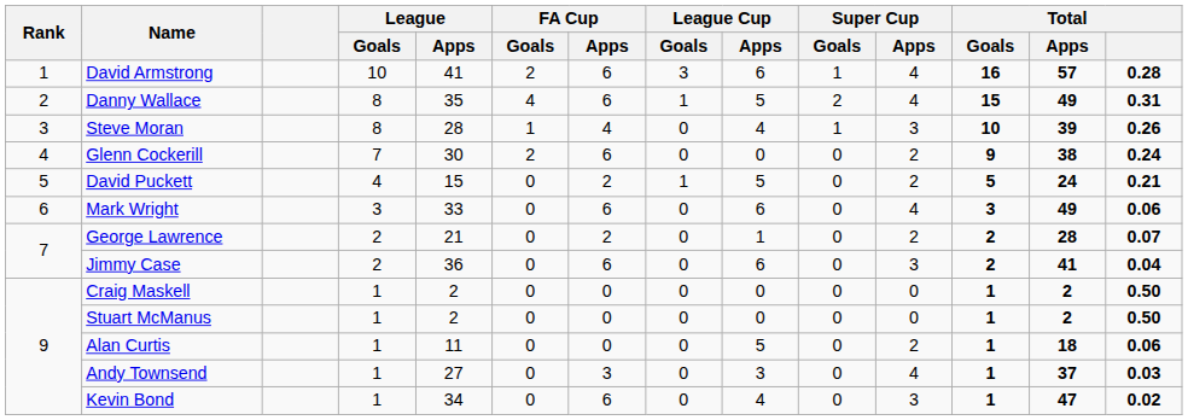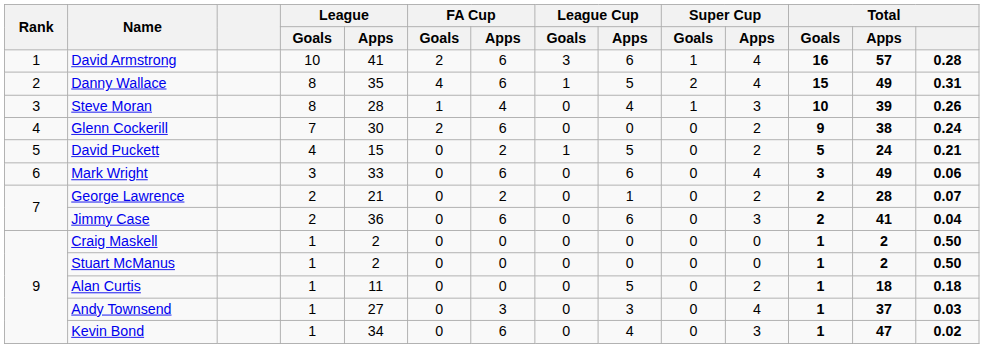 <table class="wikitable plainrowheaders" style="text-align:center;">
 <tr>
 <th scope="col" rowspan="2" style="width:4em;">Rank</th>
 <th scope="col" rowspan="2" style="width:10em;">Name</th>
 <th scope="col" rowspan="2" style="width:4em;"></th>
 <th scope="col" colspan="2">League</th>
 <th scope="col" colspan="2">FA Cup</th>
 <th scope="col" colspan="2">League Cup</th>
 <th scope="col" colspan="2">Super Cup</th>
 <th scope="col" colspan="3">Total</th>
 </tr>
 <tr>
 <th scope="col" style="width:4em;">Goals</th>
 <th scope="col" style="width:4em;">Apps</th>
 <th scope="col" style="width:4em;">Goals</th>
 <th scope="col" style="width:4em;">Apps</th>
 <th scope="col" style="width:4em;">Goals</th>
 <th scope="col" style="width:4em;">Apps</th>
 <th scope="col" style="width:4em;">Goals</th>
 <th scope="col" style="width:4em;">Apps</th>
 <th scope="col" style="width:4em;">Goals</th>
 <th scope="col" style="width:4em;">Apps</th>
 <th scope="col" style="width:4em;"></th>
 </tr>
 <tr>
 <td>1</td>
 <td align="left"><a href='#'>David Armstrong</a></td>
 <td></td>
 <td>10</td>
 <td>41</td>
 <td>2</td>
 <td>6</td>
 <td>3</td>
 <td>6</td>
 <td>1</td>
 <td>4</td>
 <td><strong>16</strong></td>
 <td><strong>57</strong></td>
 <td><strong>0.28</strong></td>
 </tr>
 <tr>
 <td>2</td>
 <td align="left"><a href='#'>Danny Wallace</a></td>
 <td></td>
 <td>8</td>
 <td>35</td>
 <td>4</td>
 <td>6</td>
 <td>1</td>
 <td>5</td>
 <td>2</td>
 <td>4</td>
 <td><strong>15</strong></td>
 <td><strong>49</strong></td>
 <td><strong>0.31</strong></td>
 </tr>
 <tr>
 <td>3</td>
 <td align="left"><a href='#'>Steve Moran</a></td>
 <td></td>
 <td>8</td>
 <td>28</td>
 <td>1</td>
 <td>4</td>
 <td>0</td>
 <td>4</td>
 <td>1</td>
 <td>3</td>
 <td><strong>10</strong></td>
 <td><strong>39</strong></td>
 <td><strong>0.26</strong></td>
 </tr>
 <tr>
 <td>4</td>
 <td align="left"><a href='#'>Glenn Cockerill</a></td>
 <td></td>
 <td>7</td>
 <td>30</td>
 <td>2</td>
 <td>6</td>
 <td>0</td>
 <td>0</td>
 <td>0</td>
 <td>2</td>
 <td><strong>9</strong></td>
 <td><strong>38</strong></td>
 <td><strong>0.24</strong></td>
 </tr>
 <tr>
 <td>5</td>
 <td align="left"><a href='#'>David Puckett</a></td>
 <td></td>
 <td>4</td>
 <td>15</td>
 <td>0</td>
 <td>2</td>
 <td>1</td>
 <td>5</td>
 <td>0</td>
 <td>2</td>
 <td><strong>5</strong></td>
 <td><strong>24</strong></td>
 <td><strong>0.21</strong></td>
 </tr>
 <tr>
 <td>6</td>
 <td align="left"><a href='#'>Mark Wright</a></td>
 <td></td>
 <td>3</td>
 <td>33</td>
 <td>0</td>
 <td>6</td>
 <td>0</td>
 <td>6</td>
 <td>0</td>
 <td>4</td>
 <td><strong>3</strong></td>
 <td><strong>49</strong></td>
 <td><strong>0.06</strong></td>
 </tr>
 <tr>
 <td rowspan="2">7</td>
 <td align="left"><a href='#'>George Lawrence</a></td>
 <td></td>
 <td>2</td>
 <td>21</td>
 <td>0</td>
 <td>2</td>
 <td>0</td>
 <td>1</td>
 <td>0</td>
 <td>2</td>
 <td><strong>2</strong></td>
 <td><strong>28</strong></td>
 <td><strong>0.07</strong></td>
 </tr>
 <tr>
 <td align="left"><a href='#'>Jimmy Case</a></td>
 <td></td>
 <td>2</td>
 <td>36</td>
 <td>0</td>
 <td>6</td>
 <td>0</td>
 <td>6</td>
 <td>0</td>
 <td>3</td>
 <td><strong>2</strong></td>
 <td><strong>41</strong></td>
 <td><strong>0.04</strong></td>
 </tr>
 <tr>
 <td rowspan="5">9</td>
 <td align="left"><a href='#'>Craig Maskell</a></td>
 <td></td>
 <td>1</td>
 <td>2</td>
 <td>0</td>
 <td>0</td>
 <td>0</td>
 <td>0</td>
 <td>0</td>
 <td>0</td>
 <td><strong>1</strong></td>
 <td><strong>2</strong></td>
 <td><strong>0.50</strong></td>
 </tr>
 <tr>
 <td align="left"><a href='#'>Stuart McManus</a></td>
 <td></td>
 <td>1</td>
 <td>2</td>
 <td>0</td>
 <td>0</td>
 <td>0</td>
 <td>0</td>
 <td>0</td>
 <td>0</td>
 <td><strong>1</strong></td>
 <td><strong>2</strong></td>
 <td><strong>0.50</strong></td>
 </tr>
 <tr>
 <td align="left"><a href='#'>Alan Curtis</a></td>
 <td></td>
 <td>1</td>
 <td>11</td>
 <td>0</td>
 <td>0</td>
 <td>0</td>
 <td>5</td>
 <td>0</td>
 <td>2</td>
 <td><strong>1</strong></td>
 <td><strong>18</strong></td>
-<td><strong>0.06</strong></td>
+<td><strong>0.18</strong></td>
 </tr>
 <tr>
 <td align="left"><a href='#'>Andy Townsend</a></td>
 <td></td>
 <td>1</td>
 <td>27</td>
 <td>0</td>
 <td>3</td>
 <td>0</td>
 <td>3</td>
 <td>0</td>
 <td>4</td>
 <td><strong>1</strong></td>
 <td><strong>37</strong></td>
 <td><strong>0.03</strong></td>
 </tr>
 <tr>
 <td align="left"><a href='#'>Kevin Bond</a></td>
 <td></td>
 <td>1</td>
 <td>34</td>
 <td>0</td>
 <td>6</td>
 <td>0</td>
 <td>4</td>
 <td>0</td>
 <td>3</td>
 <td><strong>1</strong></td>
 <td><strong>47</strong></td>
 <td><strong>0.02</strong></td>
 </tr>
 </table>
